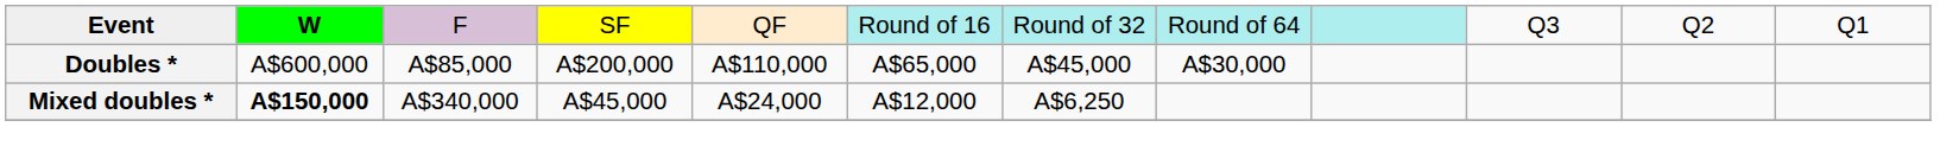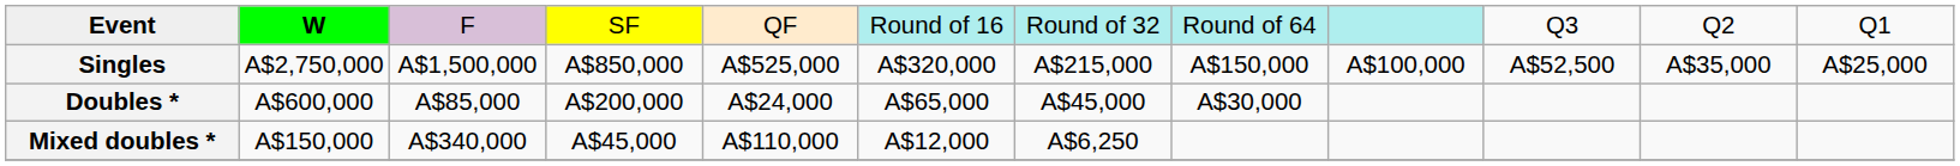 <table class="wikitable" style="font-size:90%;text-align:center">
 <tr>
 <td style="width:130px; background:#efefef;"><strong>Event</strong></td>
 <td style="width:80px; background:lime;"><strong>W</strong></td>
 <td style="width:85px; background:thistle;">F</td>
 <td style="width:85px; background:#ff0;">SF</td>
 <td style="width:85px; background:#ffebcd;">QF</td>
 <td style="width:85px; background:#afeeee;">Round of 16</td>
 <td style="width:85px; background:#afeeee;">Round of 32</td>
 <td style="width:85px; background:#afeeee;">Round of 64</td>
 <td style="width:85px; background:#afeeee;"></td>
 <td style="width:85px;">Q3</td>
 <td style="width:85px;">Q2</td>
 <td style="width:85px;">Q1</td>
 </tr>
 <tr>
+<td style="background:#f3f3f3;"><strong>Singles</strong></td>
+<td>A$2,750,000</td>
+<td>A$1,500,000</td>
+<td>A$850,000</td>
+<td>A$525,000</td>
+<td>A$320,000</td>
+<td>A$215,000</td>
+<td>A$150,000</td>
+<td>A$100,000</td>
+<td>A$52,500</td>
+<td>A$35,000</td>
+<td>A$25,000</td>
+</tr>
+<tr>
 <td style="background:#f3f3f3;"><strong>Doubles *</strong></td>
 <td>A$600,000</td>
 <td>A$85,000</td>
 <td>A$200,000</td>
-<td>A$110,000</td>
+<td>A$24,000</td>
 <td>A$65,000</td>
 <td>A$45,000</td>
 <td>A$30,000</td>
 <td></td>
 <td></td>
 <td></td>
 <td></td>
 </tr>
 <tr>
 <td style="background:#f3f3f3;"><strong>Mixed doubles *</strong></td>
-<td><strong>A$150,000</strong></td>
+<td>A$150,000</td>
 <td>A$340,000</td>
 <td>A$45,000</td>
-<td>A$24,000</td>
+<td>A$110,000</td>
 <td>A$12,000</td>
 <td>A$6,250</td>
 <td></td>
 <td></td>
 <td></td>
 <td></td>
 <td></td>
 </tr>
 <tr>
 </tr>
 </table>
